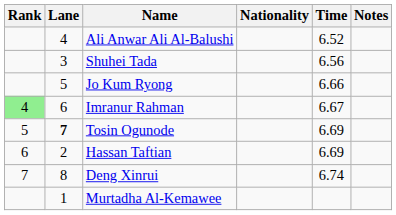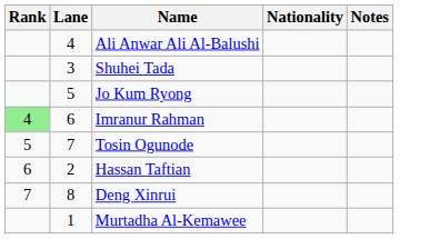 <table class="wikitable sortable" style="text-align:center">
 <tr>
 <th>Rank</th>
 <th>Lane</th>
 <th>Name</th>
 <th>Nationality</th>
-<th>Time</th>
 <th>Notes</th>
 </tr>
 <tr>
 <td></td>
 <td>4</td>
 <td align=left><a href='#'>Ali Anwar Ali Al-Balushi</a></td>
 <td align=left></td>
-<td>6.52</td>
 <td></td>
 </tr>
 <tr>
 <td></td>
 <td>3</td>
 <td align=left><a href='#'>Shuhei Tada</a></td>
 <td align=left></td>
-<td>6.56</td>
 <td></td>
 </tr>
 <tr>
 <td></td>
 <td>5</td>
 <td align=left><a href='#'>Jo Kum Ryong</a></td>
 <td align=left></td>
-<td>6.66</td>
 <td></td>
 </tr>
 <tr>
 <td style="background: lightgreen;">4</td>
 <td>6</td>
 <td align=left><a href='#'>Imranur Rahman</a></td>
 <td align=left></td>
-<td>6.67</td>
 <td></td>
 </tr>
 <tr>
 <td>5</td>
-<td><strong>7</strong></td>
+<td>7</td>
 <td align=left><a href='#'>Tosin Ogunode</a></td>
 <td align=left></td>
-<td>6.69</td>
 <td></td>
 </tr>
 <tr>
 <td>6</td>
 <td>2</td>
 <td align=left><a href='#'>Hassan Taftian</a></td>
 <td align=left></td>
-<td>6.69</td>
 <td></td>
 </tr>
 <tr>
 <td>7</td>
 <td>8</td>
 <td align=left><a href='#'>Deng Xinrui</a></td>
 <td align=left></td>
-<td>6.74</td>
 <td></td>
 </tr>
 <tr>
 <td></td>
 <td>1</td>
 <td align=left><a href='#'>Murtadha Al-Kemawee</a></td>
 <td align=left></td>
 <td></td>
-<td></td>
 </tr>
 </table>
